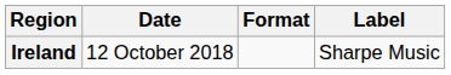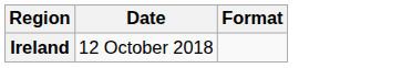 <table class="wikitable plainrowheaders" style="text-align:center">
 <tr>
 <th>Region</th>
 <th>Date</th>
 <th>Format</th>
-<th>Label</th>
 </tr>
 <tr>
 <th scope="row">Ireland</th>
 <td>12 October 2018</td>
 <td></td>
-<td>Sharpe Music</td>
 </tr>
 </table>
